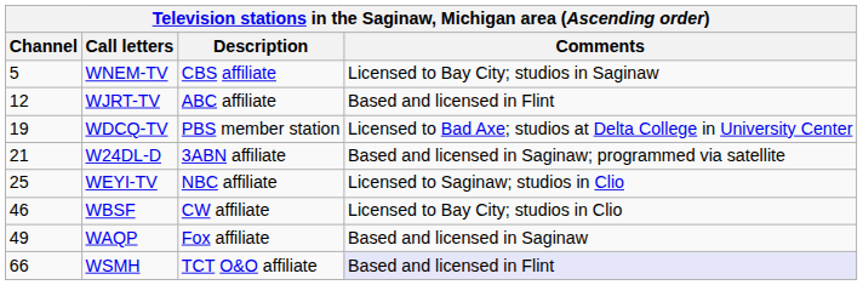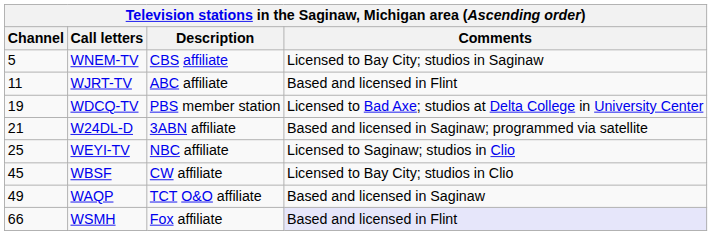 <table class="wikitable">
 <tr>
 <th style="text-align:center;" colspan="6"><a href='#'>Television stations</a> in the Saginaw, Michigan area (<em>Ascending order</em>)</th>
 </tr>
 <tr>
 <th>Channel</th>
 <th>Call letters</th>
 <th>Description</th>
 <th>Comments</th>
 </tr>
 <tr>
 <td>5</td>
 <td><a href='#'>WNEM-TV</a></td>
 <td><a href='#'>CBS</a> <a href='#'>affiliate</a></td>
 <td>Licensed to Bay City; studios in Saginaw</td>
 </tr>
 <tr>
-<td>12</td>
+<td>11</td>
 <td><a href='#'>WJRT-TV</a></td>
 <td><a href='#'>ABC</a> affiliate</td>
 <td>Based and licensed in Flint</td>
 </tr>
 <tr>
 <td>19</td>
 <td><a href='#'>WDCQ-TV</a></td>
 <td><a href='#'>PBS</a> member station</td>
 <td>Licensed to <a href='#'>Bad Axe</a>; studios at <a href='#'>Delta College</a> in <a href='#'>University Center</a></td>
 </tr>
 <tr>
 <td>21</td>
 <td><a href='#'>W24DL-D</a></td>
 <td><a href='#'>3ABN</a> affiliate</td>
 <td>Based and licensed in Saginaw; programmed via satellite</td>
 </tr>
 <tr>
 <td>25</td>
 <td><a href='#'>WEYI-TV</a></td>
 <td><a href='#'>NBC</a> affiliate</td>
 <td>Licensed to Saginaw; studios in <a href='#'>Clio</a></td>
 </tr>
 <tr>
-<td>46</td>
+<td>45</td>
 <td><a href='#'>WBSF</a></td>
 <td><a href='#'>CW</a> affiliate</td>
 <td>Licensed to Bay City; studios in Clio</td>
 </tr>
 <tr>
 <td>49</td>
 <td><a href='#'>WAQP</a></td>
-<td><a href='#'>Fox</a> affiliate</td>
+<td><a href='#'>TCT</a> <a href='#'>O&O</a> affiliate</td>
 <td>Based and licensed in Saginaw</td>
 </tr>
 <tr>
 <td>66</td>
 <td><a href='#'>WSMH</a></td>
-<td><a href='#'>TCT</a> <a href='#'>O&O</a> affiliate</td>
+<td><a href='#'>Fox</a> affiliate</td>
 <td style="background: lavender;">Based and licensed in Flint</td>
 </tr>
 </table>
